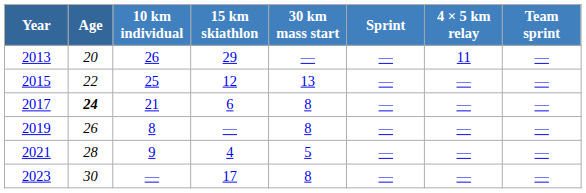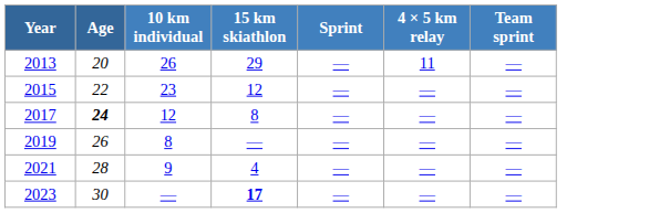 <table class="wikitable" style="font-size:95%; text-align:center; border:grey solid 1px; border-collapse:collapse; background:#ffffff;">
 <tr>
 <th style="background-color:#369; color:white; width:60px;"> Year </th>
 <th style="background-color:#369; color:white; width:40px;"> Age </th>
 <th style="background-color:#4180be; color:white; width:75px;"> 10 km <br> individual </th>
 <th style="background-color:#4180be; color:white; width:75px;"> 15 km <br> skiathlon </th>
-<th style="background-color:#4180be; color:white; width:75px;"> 30 km <br> mass start </th>
 <th style="background-color:#4180be; color:white; width:75px;"> Sprint </th>
 <th style="background-color:#4180be; color:white; width:75px;"> 4 × 5 km <br> relay </th>
 <th style="background-color:#4180be; color:white; width:75px;"> Team <br> sprint </th>
 </tr>
 <tr>
 <td><a href='#'>2013</a></td>
 <td><em>20</em></td>
 <td><a href='#'>26</a></td>
 <td><a href='#'>29</a></td>
 <td><a href='#'>—</a></td>
-<td><a href='#'>—</a></td>
 <td><a href='#'>11</a></td>
 <td><a href='#'>—</a></td>
 </tr>
 <tr>
 <td><a href='#'>2015</a></td>
 <td><em>22</em></td>
-<td><a href='#'>25</a></td>
+<td><a href='#'>23</a></td>
 <td><a href='#'>12</a></td>
-<td><a href='#'>13</a></td>
 <td><a href='#'>—</a></td>
 <td><a href='#'>—</a></td>
 <td><a href='#'>—</a></td>
 </tr>
 <tr>
 <td><a href='#'>2017</a></td>
 <td><strong><em>24</em></strong></td>
-<td><a href='#'>21</a></td>
-<td><a href='#'>6</a></td>
+<td><a href='#'>12</a></td>
 <td><a href='#'>8</a></td>
 <td><a href='#'>—</a></td>
 <td><a href='#'>—</a></td>
 <td><a href='#'>—</a></td>
 </tr>
 <tr>
 <td><a href='#'>2019</a></td>
 <td><em>26</em></td>
 <td><a href='#'>8</a></td>
 <td><a href='#'>—</a></td>
-<td><a href='#'>8</a></td>
 <td><a href='#'>—</a></td>
 <td><a href='#'>—</a></td>
 <td><a href='#'>—</a></td>
 </tr>
 <tr>
 <td><a href='#'>2021</a></td>
 <td><em>28</em></td>
 <td><a href='#'>9</a></td>
 <td><a href='#'>4</a></td>
-<td><a href='#'>5</a></td>
 <td><a href='#'>—</a></td>
 <td><a href='#'>—</a></td>
 <td><a href='#'>—</a></td>
 </tr>
 <tr>
 <td><a href='#'>2023</a></td>
 <td><em>30</em></td>
 <td><a href='#'>—</a></td>
-<td><a href='#'>17</a></td>
-<td><a href='#'>8</a></td>
+<td><strong><a href='#'>17</a></strong></td>
 <td><a href='#'>—</a></td>
 <td><a href='#'>—</a></td>
 <td><a href='#'>—</a></td>
 </tr>
 </table>
